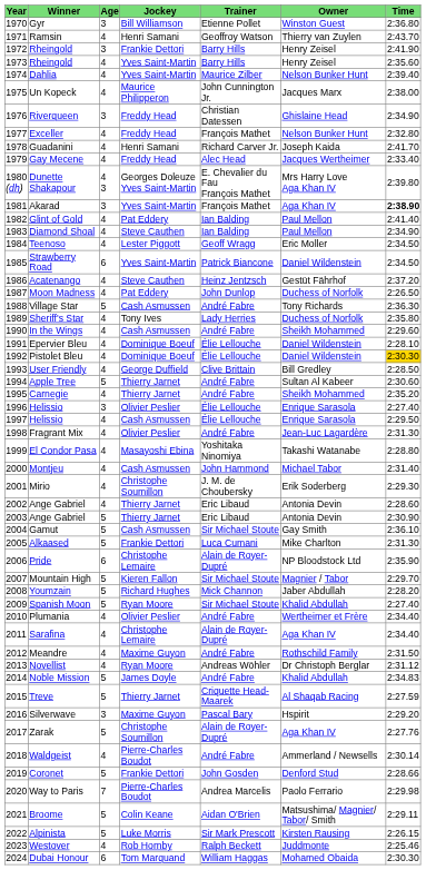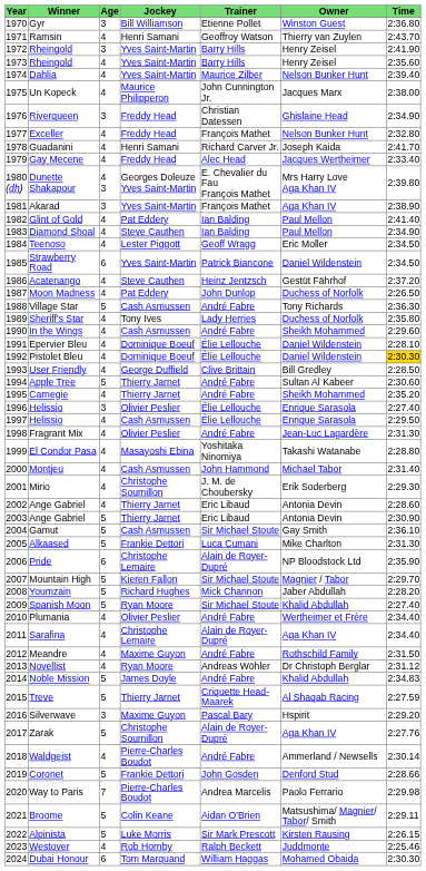 <table class = "sortable" | border="1" style="border-collapse: collapse; font-size:90%">
 <tr bgcolor="#77dd77" align="center">
 <th>Year</th>
 <th>Winner</th>
 <th>Age</th>
 <th>Jockey</th>
 <th>Trainer</th>
 <th>Owner</th>
 <th>Time</th>
 </tr>
 <tr>
 <td>1970</td>
 <td width=125px>Gyr</td>
 <td>3</td>
 <td width=152px><a href='#'>Bill Williamson</a></td>
 <td width=149px>Etienne Pollet</td>
 <td width=210px><a href='#'>Winston Guest</a></td>
 <td>2:36.80</td>
 </tr>
 <tr>
 <td>1971</td>
 <td>Ramsin</td>
 <td>4</td>
 <td>Henri Samani</td>
 <td>Geoffroy Watson</td>
 <td>Thierry van Zuylen</td>
 <td>2:43.70</td>
 </tr>
 <tr>
 <td>1972</td>
 <td><a href='#'>Rheingold</a></td>
 <td>3</td>
-<td><a href='#'>Frankie Dettori</a></td>
+<td><a href='#'>Yves Saint-Martin</a></td>
 <td><a href='#'>Barry Hills</a></td>
 <td>Henry Zeisel</td>
 <td>2:41.90</td>
 </tr>
 <tr>
 <td>1973</td>
 <td><a href='#'>Rheingold</a></td>
 <td>4</td>
 <td><a href='#'>Yves Saint-Martin</a></td>
 <td><a href='#'>Barry Hills</a></td>
 <td>Henry Zeisel</td>
 <td>2:35.60</td>
 </tr>
 <tr>
 <td>1974</td>
 <td><a href='#'>Dahlia</a></td>
 <td>4</td>
 <td><a href='#'>Yves Saint-Martin</a></td>
 <td><a href='#'>Maurice Zilber</a></td>
 <td><a href='#'>Nelson Bunker Hunt</a></td>
 <td>2:39.40</td>
 </tr>
 <tr>
 <td>1975</td>
 <td>Un Kopeck</td>
 <td>4</td>
 <td><a href='#'>Maurice Philipperon</a></td>
 <td>John Cunnington Jr.</td>
 <td>Jacques Marx</td>
 <td>2:38.00</td>
 </tr>
 <tr>
 <td>1976</td>
 <td><a href='#'>Riverqueen</a></td>
 <td>3</td>
 <td><a href='#'>Freddy Head</a></td>
 <td>Christian Datessen</td>
 <td><a href='#'>Ghislaine Head</a></td>
 <td>2:34.90</td>
 </tr>
 <tr>
 <td>1977</td>
 <td><a href='#'>Exceller</a></td>
 <td>4</td>
 <td><a href='#'>Freddy Head</a></td>
 <td>François Mathet</td>
 <td><a href='#'>Nelson Bunker Hunt</a></td>
 <td>2:32.80</td>
 </tr>
 <tr>
 <td>1978</td>
 <td>Guadanini</td>
 <td>4</td>
 <td>Henri Samani</td>
 <td>Richard Carver Jr.</td>
 <td>Joseph Kaida</td>
 <td>2:41.70</td>
 </tr>
 <tr>
 <td>1979</td>
 <td><a href='#'>Gay Mecene</a></td>
 <td>4</td>
 <td><a href='#'>Freddy Head</a></td>
 <td><a href='#'>Alec Head</a></td>
 <td><a href='#'>Jacques Wertheimer</a></td>
 <td>2:33.40</td>
 </tr>
 <tr>
 <td>1980<br><em>(<a href='#'>dh</a>)</em></td>
 <td><a href='#'>Dunette</a><br><a href='#'>Shakapour</a></td>
 <td>4<br>3</td>
 <td>Georges Doleuze<br><a href='#'>Yves Saint-Martin</a></td>
 <td>E. Chevalier du Fau <br>François Mathet</td>
 <td>Mrs Harry Love<br><a href='#'>Aga Khan IV</a></td>
 <td>2:39.80</td>
 </tr>
 <tr>
 <td>1981</td>
 <td>Akarad</td>
 <td>3</td>
 <td><a href='#'>Yves Saint-Martin</a></td>
 <td>François Mathet</td>
 <td><a href='#'>Aga Khan IV</a></td>
-<td><strong>2:38.90</strong></td>
+<td>2:38.90</td>
 </tr>
 <tr>
 <td>1982</td>
 <td><a href='#'>Glint of Gold</a></td>
 <td>4</td>
 <td><a href='#'>Pat Eddery</a></td>
 <td><a href='#'>Ian Balding</a></td>
 <td><a href='#'>Paul Mellon</a></td>
 <td>2:41.40</td>
 </tr>
 <tr>
 <td>1983</td>
 <td><a href='#'>Diamond Shoal</a></td>
 <td>4</td>
 <td><a href='#'>Steve Cauthen</a></td>
 <td><a href='#'>Ian Balding</a></td>
 <td><a href='#'>Paul Mellon</a></td>
 <td>2:34.90</td>
 </tr>
 <tr>
 <td>1984</td>
 <td><a href='#'>Teenoso</a></td>
 <td>4</td>
 <td><a href='#'>Lester Piggott</a></td>
 <td><a href='#'>Geoff Wragg</a></td>
 <td>Eric Moller</td>
 <td>2:34.50</td>
 </tr>
 <tr>
 <td>1985</td>
 <td><a href='#'>Strawberry Road</a></td>
 <td>6</td>
 <td><a href='#'>Yves Saint-Martin</a></td>
 <td><a href='#'>Patrick Biancone</a></td>
 <td><a href='#'>Daniel Wildenstein</a></td>
 <td>2:34.50</td>
 </tr>
 <tr>
 <td>1986</td>
 <td><a href='#'>Acatenango</a></td>
 <td>4</td>
 <td><a href='#'>Steve Cauthen</a></td>
 <td><a href='#'>Heinz Jentzsch</a></td>
 <td>Gestüt Fährhof</td>
 <td>2:37.20</td>
 </tr>
 <tr>
 <td>1987</td>
 <td><a href='#'>Moon Madness</a></td>
 <td>4</td>
 <td><a href='#'>Pat Eddery</a></td>
 <td><a href='#'>John Dunlop</a></td>
 <td><a href='#'>Duchess of Norfolk</a></td>
 <td>2:26.50</td>
 </tr>
 <tr>
 <td>1988</td>
 <td>Village Star</td>
 <td>5</td>
 <td><a href='#'>Cash Asmussen</a></td>
 <td><a href='#'>André Fabre</a></td>
 <td>Tony Richards</td>
 <td>2:36.30</td>
 </tr>
 <tr>
 <td>1989</td>
 <td><a href='#'>Sheriff's Star</a></td>
 <td>4</td>
 <td>Tony Ives</td>
 <td><a href='#'>Lady Herries</a></td>
 <td><a href='#'>Duchess of Norfolk</a></td>
 <td>2:35.80</td>
 </tr>
 <tr>
 <td>1990</td>
 <td><a href='#'>In the Wings</a></td>
 <td>4</td>
 <td><a href='#'>Cash Asmussen</a></td>
 <td><a href='#'>André Fabre</a></td>
 <td><a href='#'>Sheikh Mohammed</a></td>
 <td>2:29.60</td>
 </tr>
 <tr>
 <td>1991</td>
 <td>Epervier Bleu</td>
 <td>4</td>
 <td><a href='#'>Dominique Boeuf</a></td>
 <td><a href='#'>Élie Lellouche</a></td>
 <td><a href='#'>Daniel Wildenstein</a></td>
 <td>2:28.10</td>
 </tr>
 <tr>
 <td>1992</td>
 <td>Pistolet Bleu</td>
 <td>4</td>
 <td><a href='#'>Dominique Boeuf</a></td>
 <td><a href='#'>Élie Lellouche</a></td>
 <td><a href='#'>Daniel Wildenstein</a></td>
 <td style="background: gold;">2:30.30</td>
 </tr>
 <tr>
 <td>1993</td>
 <td><a href='#'>User Friendly</a></td>
 <td>4</td>
 <td><a href='#'>George Duffield</a></td>
 <td><a href='#'>Clive Brittain</a></td>
 <td>Bill Gredley</td>
 <td>2:28.50</td>
 </tr>
 <tr>
 <td>1994</td>
 <td><a href='#'>Apple Tree</a></td>
 <td>5</td>
 <td><a href='#'>Thierry Jarnet</a></td>
 <td><a href='#'>André Fabre</a></td>
 <td>Sultan Al Kabeer</td>
 <td>2:30.60</td>
 </tr>
 <tr>
 <td>1995</td>
 <td><a href='#'>Carnegie</a></td>
 <td>4</td>
 <td><a href='#'>Thierry Jarnet</a></td>
 <td><a href='#'>André Fabre</a></td>
 <td><a href='#'>Sheikh Mohammed</a></td>
 <td>2:35.20</td>
 </tr>
 <tr>
 <td>1996</td>
 <td><a href='#'>Helissio</a></td>
 <td>3</td>
 <td><a href='#'>Olivier Peslier</a></td>
 <td><a href='#'>Élie Lellouche</a></td>
 <td><a href='#'>Enrique Sarasola</a></td>
 <td>2:27.40</td>
 </tr>
 <tr>
 <td>1997</td>
 <td><a href='#'>Helissio</a></td>
 <td>4</td>
 <td><a href='#'>Cash Asmussen</a></td>
 <td><a href='#'>Élie Lellouche</a></td>
 <td><a href='#'>Enrique Sarasola</a></td>
 <td>2:29.50</td>
 </tr>
 <tr>
 <td>1998</td>
 <td>Fragrant Mix</td>
 <td>4</td>
 <td><a href='#'>Olivier Peslier</a></td>
 <td><a href='#'>André Fabre</a></td>
 <td><a href='#'>Jean-Luc Lagardère</a></td>
 <td>2:31.30</td>
 </tr>
 <tr>
 <td>1999</td>
 <td><a href='#'>El Condor Pasa</a></td>
 <td>4</td>
 <td><a href='#'>Masayoshi Ebina</a></td>
 <td>Yoshitaka Ninomiya</td>
 <td>Takashi Watanabe</td>
 <td>2:28.80</td>
 </tr>
 <tr>
 <td>2000</td>
 <td><a href='#'>Montjeu</a></td>
 <td>4</td>
 <td><a href='#'>Cash Asmussen</a></td>
 <td><a href='#'>John Hammond</a></td>
 <td><a href='#'>Michael Tabor</a></td>
 <td>2:31.40</td>
 </tr>
 <tr>
 <td>2001</td>
 <td>Mirio</td>
 <td>4</td>
 <td><a href='#'>Christophe Soumillon</a></td>
 <td>J. M. de Choubersky </td>
 <td>Erik Soderberg</td>
 <td>2:29.30</td>
 </tr>
 <tr>
 <td>2002</td>
 <td>Ange Gabriel</td>
 <td>4</td>
 <td><a href='#'>Thierry Jarnet</a></td>
 <td>Eric Libaud</td>
 <td>Antonia Devin</td>
 <td>2:28.60</td>
 </tr>
 <tr>
 <td>2003</td>
 <td>Ange Gabriel</td>
 <td>5</td>
 <td><a href='#'>Thierry Jarnet</a></td>
 <td>Eric Libaud</td>
 <td>Antonia Devin</td>
 <td>2:30.90</td>
 </tr>
 <tr>
 <td>2004</td>
 <td>Gamut</td>
 <td>5</td>
 <td><a href='#'>Cash Asmussen</a></td>
 <td><a href='#'>Sir Michael Stoute</a></td>
 <td>Gay Smith</td>
 <td>2:36.10</td>
 </tr>
 <tr>
 <td>2005</td>
 <td><a href='#'>Alkaased</a></td>
 <td>5</td>
 <td><a href='#'>Frankie Dettori</a></td>
 <td><a href='#'>Luca Cumani</a></td>
 <td>Mike Charlton</td>
 <td>2:31.30</td>
 </tr>
 <tr>
 <td>2006</td>
 <td><a href='#'>Pride</a></td>
 <td>6</td>
 <td><a href='#'>Christophe Lemaire</a></td>
 <td><a href='#'>Alain de Royer-Dupré</a></td>
 <td>NP Bloodstock Ltd</td>
 <td>2:35.90</td>
 </tr>
 <tr>
 <td>2007</td>
 <td>Mountain High</td>
 <td>5</td>
 <td><a href='#'>Kieren Fallon</a></td>
 <td><a href='#'>Sir Michael Stoute</a></td>
 <td><a href='#'>Magnier</a> / <a href='#'>Tabor</a></td>
 <td>2:29.70</td>
 </tr>
 <tr>
 <td>2008</td>
 <td><a href='#'>Youmzain</a></td>
 <td>5</td>
 <td><a href='#'>Richard Hughes</a></td>
 <td><a href='#'>Mick Channon</a></td>
 <td>Jaber Abdullah</td>
 <td>2:28.20</td>
 </tr>
 <tr>
 <td>2009</td>
 <td><a href='#'>Spanish Moon</a></td>
 <td>5</td>
 <td><a href='#'>Ryan Moore</a></td>
 <td><a href='#'>Sir Michael Stoute</a></td>
 <td><a href='#'>Khalid Abdullah</a></td>
 <td>2:27.40</td>
 </tr>
 <tr>
 <td>2010</td>
 <td>Plumania</td>
 <td>4</td>
 <td><a href='#'>Olivier Peslier</a></td>
 <td><a href='#'>André Fabre</a></td>
 <td><a href='#'>Wertheimer et Frère</a></td>
 <td>2:34.40</td>
 </tr>
 <tr>
 <td>2011</td>
 <td><a href='#'>Sarafina</a></td>
 <td>4</td>
 <td><a href='#'>Christophe Lemaire</a></td>
 <td><a href='#'>Alain de Royer-Dupré</a></td>
 <td><a href='#'>Aga Khan IV</a></td>
 <td>2:34.40</td>
 </tr>
 <tr>
 <td>2012</td>
 <td>Meandre</td>
 <td>4</td>
 <td><a href='#'>Maxime Guyon</a></td>
 <td><a href='#'>André Fabre</a></td>
 <td><a href='#'>Rothschild Family</a></td>
 <td>2:31.50</td>
 </tr>
 <tr>
 <td>2013</td>
 <td><a href='#'>Novellist</a></td>
 <td>4</td>
 <td><a href='#'>Ryan Moore</a></td>
 <td>Andreas Wöhler</td>
 <td>Dr Christoph Berglar</td>
 <td>2:31.12</td>
 </tr>
 <tr>
 <td>2014</td>
 <td><a href='#'>Noble Mission</a> </td>
 <td>5</td>
 <td><a href='#'>James Doyle</a></td>
 <td><a href='#'>André Fabre</a></td>
 <td><a href='#'>Khalid Abdullah</a></td>
 <td>2:34.83</td>
 </tr>
 <tr>
 <td>2015</td>
 <td><a href='#'>Treve</a></td>
 <td>5</td>
 <td><a href='#'>Thierry Jarnet</a></td>
 <td><a href='#'>Criquette Head-Maarek</a></td>
 <td><a href='#'>Al Shaqab Racing</a></td>
 <td>2:27.59</td>
 </tr>
 <tr>
 <td>2016</td>
 <td>Silverwave</td>
 <td>3</td>
 <td><a href='#'>Maxime Guyon</a></td>
 <td><a href='#'>Pascal Bary</a></td>
 <td>Hspirit</td>
 <td>2:29.20</td>
 </tr>
 <tr>
 <td>2017</td>
 <td>Zarak</td>
 <td>5</td>
 <td><a href='#'>Christophe Soumillon</a></td>
 <td><a href='#'>Alain de Royer-Dupré</a></td>
 <td><a href='#'>Aga Khan IV</a></td>
 <td>2:27.76</td>
 </tr>
 <tr>
 <td>2018</td>
 <td><a href='#'>Waldgeist</a></td>
 <td>4</td>
 <td><a href='#'>Pierre-Charles Boudot</a></td>
 <td><a href='#'>André Fabre</a></td>
 <td>Ammerland / Newsells </td>
 <td>2:30.14</td>
 </tr>
 <tr>
 <td>2019</td>
 <td><a href='#'>Coronet</a></td>
 <td>5</td>
 <td><a href='#'>Frankie Dettori</a></td>
 <td><a href='#'>John Gosden</a></td>
 <td><a href='#'>Denford Stud</a></td>
 <td>2:28.66</td>
 </tr>
 <tr>
 <td>2020</td>
 <td>Way to Paris</td>
 <td>7</td>
 <td><a href='#'>Pierre-Charles Boudot</a></td>
 <td>Andrea Marcelis</td>
 <td>Paolo Ferrario</td>
 <td>2:29.98</td>
 </tr>
 <tr>
 <td>2021</td>
 <td><a href='#'>Broome</a></td>
 <td>5</td>
 <td><a href='#'>Colin Keane</a></td>
 <td><a href='#'>Aidan O'Brien</a></td>
 <td>Matsushima/ <a href='#'>Magnier</a>/ <a href='#'>Tabor</a>/ Smith </td>
 <td>2:29.11</td>
 </tr>
 <tr>
 <td>2022</td>
 <td><a href='#'>Alpinista</a></td>
 <td>5</td>
 <td><a href='#'>Luke Morris</a></td>
 <td><a href='#'>Sir Mark Prescott</a></td>
 <td><a href='#'>Kirsten Rausing</a></td>
 <td>2:26.15</td>
 </tr>
 <tr>
 <td>2023</td>
 <td><a href='#'>Westover</a></td>
 <td>4</td>
 <td><a href='#'>Rob Hornby</a></td>
 <td><a href='#'>Ralph Beckett</a></td>
 <td><a href='#'>Juddmonte</a></td>
 <td>2:25.46</td>
 </tr>
 <tr>
 <td>2024</td>
 <td><a href='#'>Dubai Honour</a></td>
 <td>6</td>
 <td><a href='#'>Tom Marquand</a></td>
 <td><a href='#'>William Haggas</a></td>
 <td><a href='#'>Mohamed Obaida</a></td>
 <td>2:30.30</td>
 </tr>
 </table>
